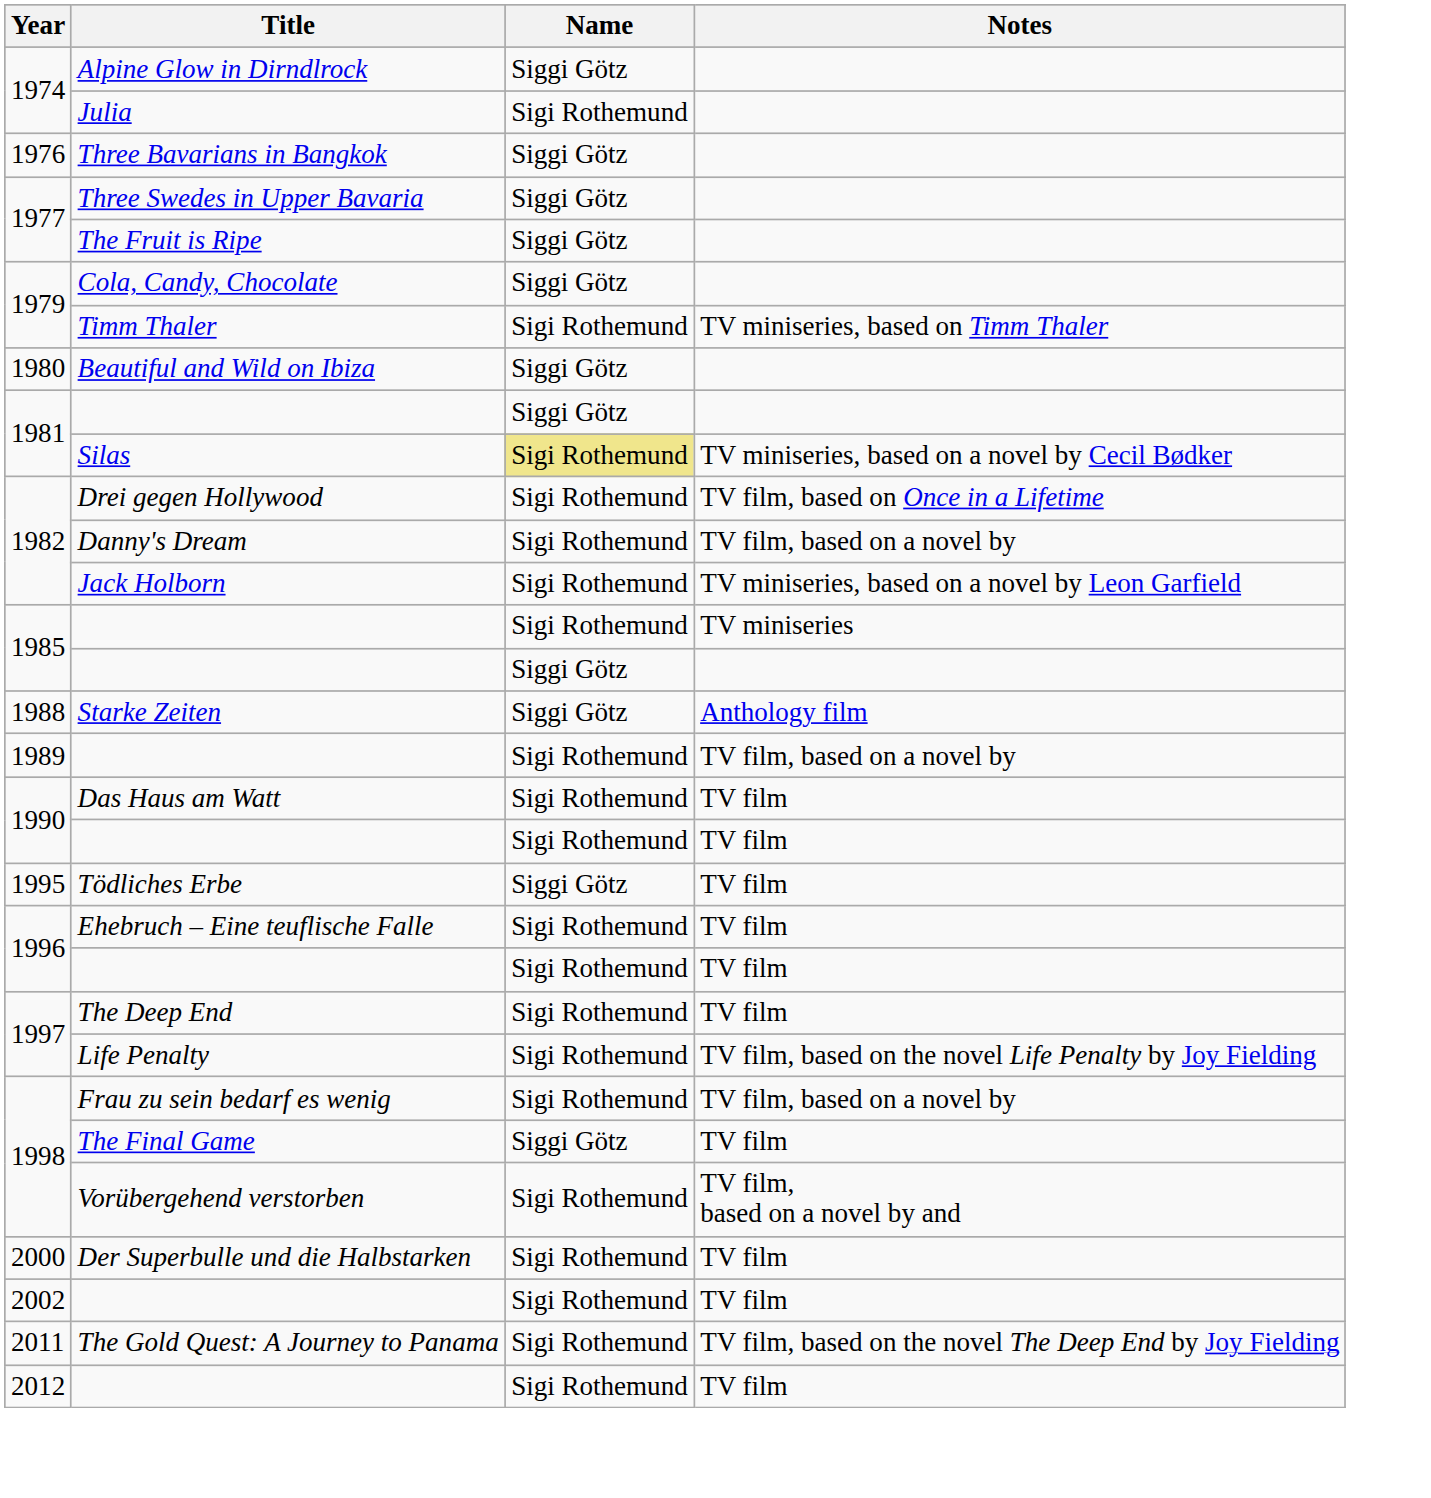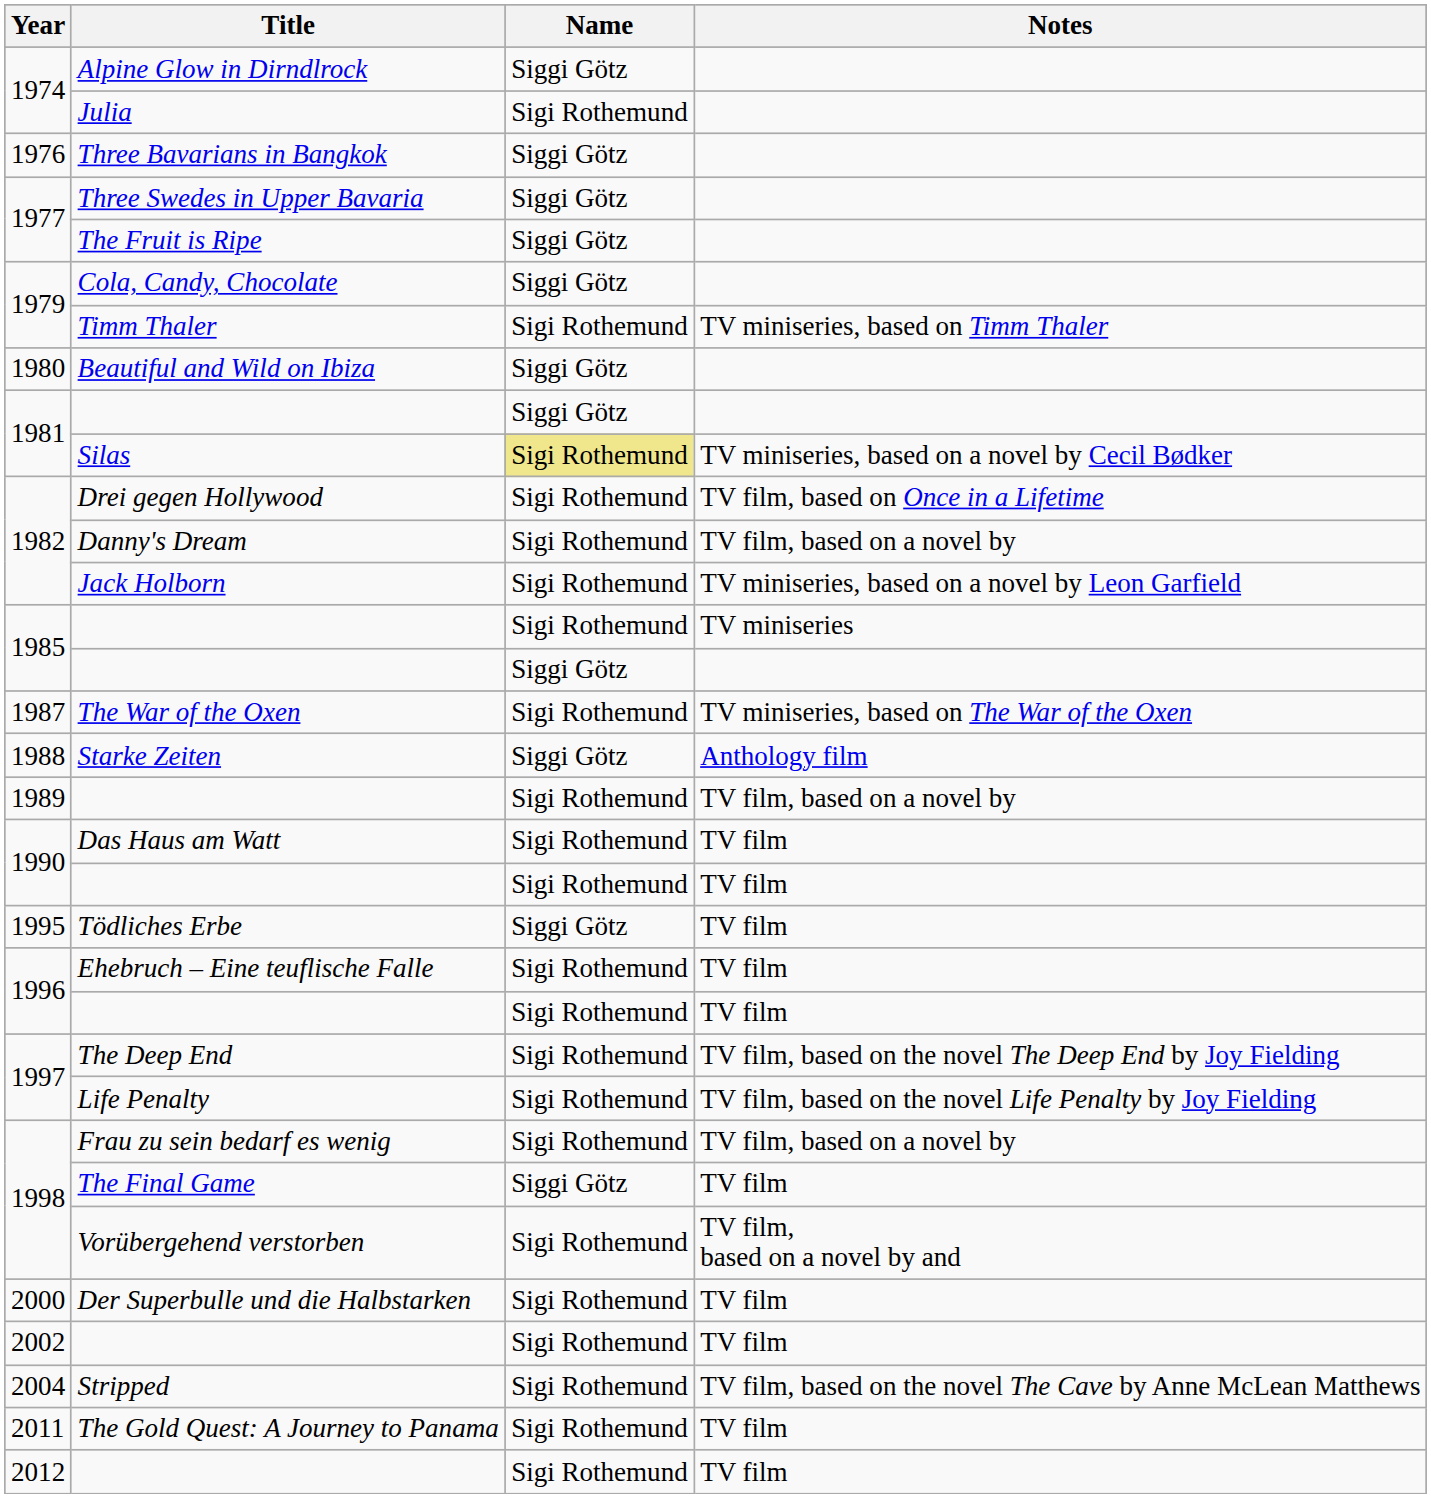 <table class="wikitable sortable">
 <tr>
 <th>Year</th>
 <th>Title</th>
 <th>Name</th>
 <th class="unsortable">Notes</th>
 </tr>
 <tr>
 <td rowspan=2>1974</td>
 <td><em><a href='#'>Alpine Glow in Dirndlrock</a></em></td>
 <td>Siggi Götz</td>
 <td></td>
 </tr>
 <tr>
 <td><em><a href='#'>Julia</a></em></td>
 <td>Sigi Rothemund</td>
 <td></td>
 </tr>
 <tr>
 <td>1976</td>
 <td><em><a href='#'>Three Bavarians in Bangkok</a></em></td>
 <td>Siggi Götz</td>
 <td></td>
 </tr>
 <tr>
 <td rowspan=2>1977</td>
 <td><em><a href='#'>Three Swedes in Upper Bavaria</a></em></td>
 <td>Siggi Götz</td>
 <td></td>
 </tr>
 <tr>
 <td><em><a href='#'>The Fruit is Ripe</a></em></td>
 <td>Siggi Götz</td>
 <td></td>
 </tr>
 <tr>
 <td rowspan=2>1979</td>
 <td><em><a href='#'>Cola, Candy, Chocolate</a></em></td>
 <td>Siggi Götz</td>
 <td></td>
 </tr>
 <tr>
 <td><em><a href='#'>Timm Thaler</a></em></td>
 <td>Sigi Rothemund</td>
 <td>TV miniseries, based on <em><a href='#'>Timm Thaler</a></em></td>
 </tr>
 <tr>
 <td>1980</td>
 <td><em><a href='#'>Beautiful and Wild on Ibiza</a></em></td>
 <td>Siggi Götz</td>
 <td></td>
 </tr>
 <tr>
 <td rowspan=2>1981</td>
 <td><em></em></td>
 <td>Siggi Götz</td>
 <td></td>
 </tr>
 <tr>
 <td><em><a href='#'>Silas</a></em></td>
 <td style="background: khaki;">Sigi Rothemund</td>
 <td>TV miniseries, based on a novel by <a href='#'>Cecil Bødker</a></td>
 </tr>
 <tr>
 <td rowspan=3>1982</td>
 <td><em>Drei gegen Hollywood</em></td>
 <td>Sigi Rothemund</td>
 <td>TV film, based on <em><a href='#'>Once in a Lifetime</a></em></td>
 </tr>
 <tr>
 <td><em>Danny's Dream</em></td>
 <td>Sigi Rothemund</td>
 <td>TV film, based on a novel by </td>
 </tr>
 <tr>
 <td><em><a href='#'>Jack Holborn</a></em></td>
 <td>Sigi Rothemund</td>
 <td>TV miniseries, based on a novel by <a href='#'>Leon Garfield</a></td>
 </tr>
 <tr>
 <td rowspan=2>1985</td>
 <td><em></em></td>
 <td>Sigi Rothemund</td>
 <td>TV miniseries</td>
 </tr>
 <tr>
 <td><em></em></td>
 <td>Siggi Götz</td>
 <td></td>
 </tr>
 <tr>
+<td>1987</td>
+<td><em><a href='#'>The War of the Oxen</a></em></td>
+<td>Sigi Rothemund</td>
+<td>TV miniseries, based on <em><a href='#'>The War of the Oxen</a></em></td>
+</tr>
+<tr>
 <td>1988</td>
 <td><em><a href='#'>Starke Zeiten</a></em></td>
 <td>Siggi Götz</td>
 <td><a href='#'>Anthology film</a></td>
 </tr>
 <tr>
 <td>1989</td>
 <td><em></em></td>
 <td>Sigi Rothemund</td>
 <td>TV film, based on a novel by </td>
 </tr>
 <tr>
 <td rowspan=2>1990</td>
 <td><em>Das Haus am Watt</em></td>
 <td>Sigi Rothemund</td>
 <td>TV film</td>
 </tr>
 <tr>
 <td><em></em></td>
 <td>Sigi Rothemund</td>
 <td>TV film</td>
 </tr>
 <tr>
 <td>1995</td>
 <td><em>Tödliches Erbe</em></td>
 <td>Siggi Götz</td>
 <td>TV film</td>
 </tr>
 <tr>
 <td rowspan=2>1996</td>
 <td><em>Ehebruch – Eine teuflische Falle</em></td>
 <td>Sigi Rothemund</td>
 <td>TV film</td>
 </tr>
 <tr>
 <td><em></em></td>
 <td>Sigi Rothemund</td>
 <td>TV film</td>
 </tr>
 <tr>
 <td rowspan=2>1997</td>
 <td><em>The Deep End</em></td>
 <td>Sigi Rothemund</td>
-<td>TV film</td>
+<td>TV film, based on the novel <em>The Deep End</em> by <a href='#'>Joy Fielding</a></td>
 </tr>
 <tr>
 <td><em>Life Penalty</em></td>
 <td>Sigi Rothemund</td>
 <td>TV film, based on the novel <em>Life Penalty</em> by <a href='#'>Joy Fielding</a></td>
 </tr>
 <tr>
 <td rowspan=3>1998</td>
 <td><em>Frau zu sein bedarf es wenig</em></td>
 <td>Sigi Rothemund</td>
 <td>TV film, based on a novel by </td>
 </tr>
 <tr>
 <td><em><a href='#'>The Final Game</a></em></td>
 <td>Siggi Götz</td>
 <td>TV film</td>
 </tr>
 <tr>
 <td><em>Vorübergehend verstorben</em></td>
 <td>Sigi Rothemund</td>
 <td>TV film, <br> based on a novel by  and </td>
 </tr>
 <tr>
 <td>2000</td>
 <td><em>Der Superbulle und die Halbstarken</em></td>
 <td>Sigi Rothemund</td>
 <td>TV film</td>
 </tr>
 <tr>
 <td>2002</td>
 <td><em></em></td>
 <td>Sigi Rothemund</td>
 <td>TV film</td>
 </tr>
 <tr>
+<td>2004</td>
+<td><em>Stripped</em></td>
+<td>Sigi Rothemund</td>
+<td>TV film, based on the novel <em>The Cave</em> by Anne McLean Matthews</td>
+</tr>
+<tr>
 <td>2011</td>
 <td><em>The Gold Quest: A Journey to Panama</em></td>
 <td>Sigi Rothemund</td>
-<td>TV film, based on the novel <em>The Deep End</em> by <a href='#'>Joy Fielding</a></td>
+<td>TV film</td>
 </tr>
 <tr>
 <td>2012</td>
 <td><em></em></td>
 <td>Sigi Rothemund</td>
 <td>TV film</td>
 </tr>
 </table>
